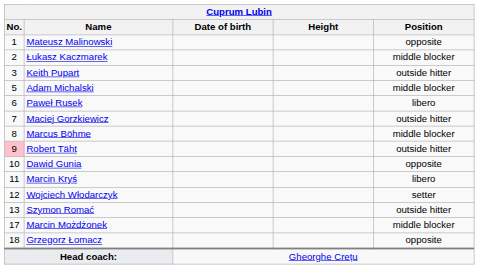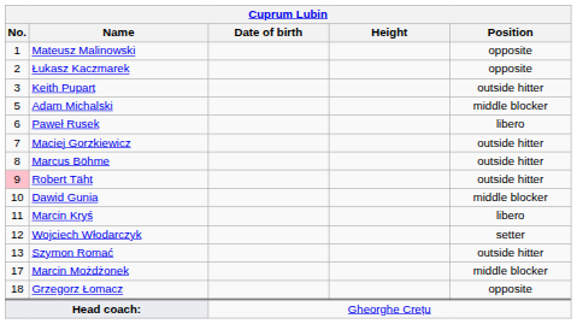 <table class="wikitable collapsible collapsed" style="font-size:100%; text-align:center">
 <tr>
 <th colspan=5 style="width:30em"><a href='#'>Cuprum Lubin</a></th>
 </tr>
 <tr>
 <th>No.</th>
 <th style="width:15em">Name</th>
 <th style="width:10em">Date of birth</th>
 <th style="width:10em">Height</th>
 <th style="width:10em">Position</th>
 </tr>
 <tr>
 <td>1</td>
 <td align=left> <a href='#'>Mateusz Malinowski</a></td>
 <td align=right></td>
 <td></td>
 <td>opposite</td>
 </tr>
 <tr>
 <td>2</td>
 <td align=left> <a href='#'>Łukasz Kaczmarek</a></td>
 <td align=right></td>
 <td></td>
-<td>middle blocker</td>
+<td>opposite</td>
 </tr>
 <tr>
 <td>3</td>
 <td align=left> <a href='#'>Keith Pupart</a></td>
 <td align=right></td>
 <td></td>
 <td>outside hitter</td>
 </tr>
 <tr>
 <td>5</td>
 <td align=left> <a href='#'>Adam Michalski</a></td>
 <td align=right></td>
 <td></td>
 <td>middle blocker</td>
 </tr>
 <tr>
 <td>6</td>
 <td align=left> <a href='#'>Paweł Rusek</a></td>
 <td align=right></td>
 <td></td>
 <td>libero</td>
 </tr>
 <tr>
 <td>7</td>
 <td align=left> <a href='#'>Maciej Gorzkiewicz</a></td>
 <td align=right></td>
 <td></td>
 <td>outside hitter</td>
 </tr>
 <tr>
 <td>8</td>
 <td align=left> <a href='#'>Marcus Böhme</a></td>
 <td align=right></td>
 <td></td>
-<td>middle blocker</td>
+<td>outside hitter</td>
 </tr>
 <tr>
 <td style="background: pink;">9</td>
 <td align=left> <a href='#'>Robert Täht</a></td>
 <td align=right></td>
 <td></td>
 <td>outside hitter</td>
 </tr>
 <tr>
 <td>10</td>
 <td align=left> <a href='#'>Dawid Gunia</a></td>
 <td align=right></td>
 <td></td>
-<td>opposite</td>
+<td>middle blocker</td>
 </tr>
 <tr>
 <td>11</td>
 <td align=left> <a href='#'>Marcin Kryś</a></td>
 <td align=right></td>
 <td></td>
 <td>libero</td>
 </tr>
 <tr>
 <td>12</td>
 <td align=left> <a href='#'>Wojciech Włodarczyk</a></td>
 <td align=right></td>
 <td></td>
 <td>setter</td>
 </tr>
 <tr>
 <td>13</td>
 <td align=left> <a href='#'>Szymon Romać</a></td>
 <td align=right></td>
 <td></td>
 <td>outside hitter</td>
 </tr>
 <tr>
 <td>17</td>
 <td align=left> <a href='#'>Marcin Możdżonek</a></td>
 <td align=right></td>
 <td></td>
 <td>middle blocker</td>
 </tr>
 <tr>
 <td>18</td>
 <td align=left> <a href='#'>Grzegorz Łomacz</a></td>
 <td align=right></td>
 <td></td>
 <td>opposite</td>
 </tr>
 <tr style="border-top: 3px solid grey">
 <td colspan=2 style="background:#EAECF0"><strong>Head coach:</strong></td>
 <td colspan=3> <a href='#'>Gheorghe Crețu</a></td>
 </tr>
 </table>
